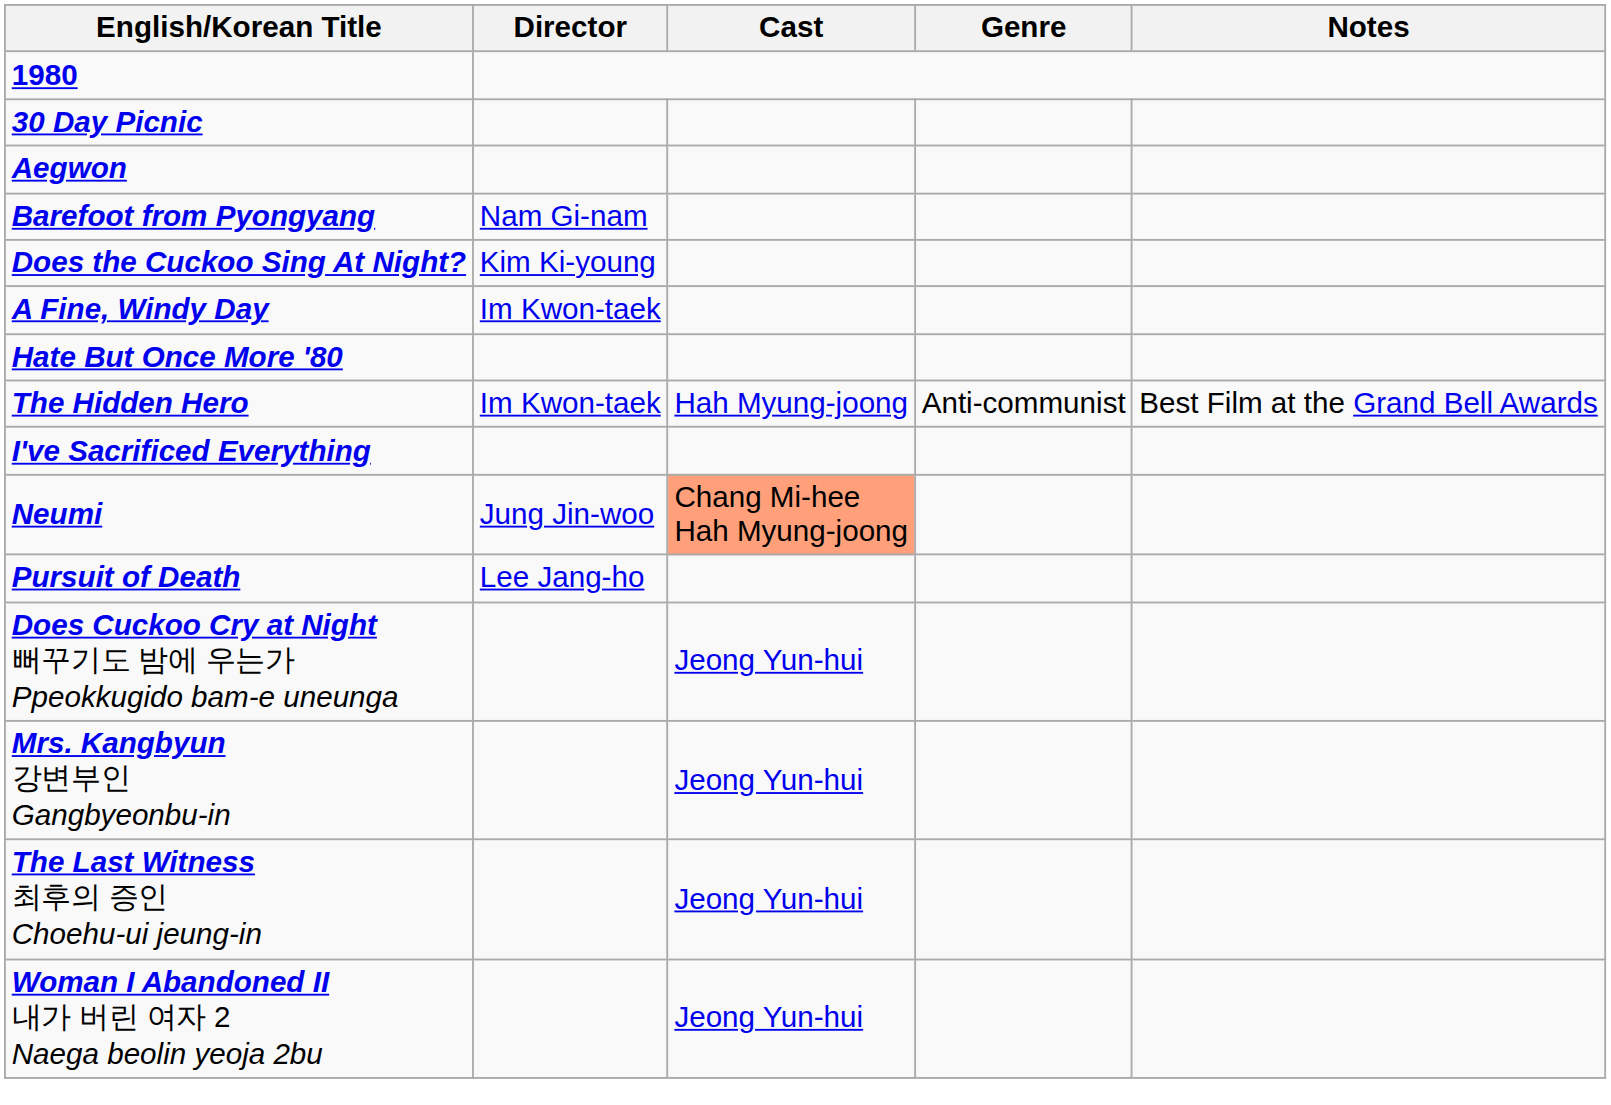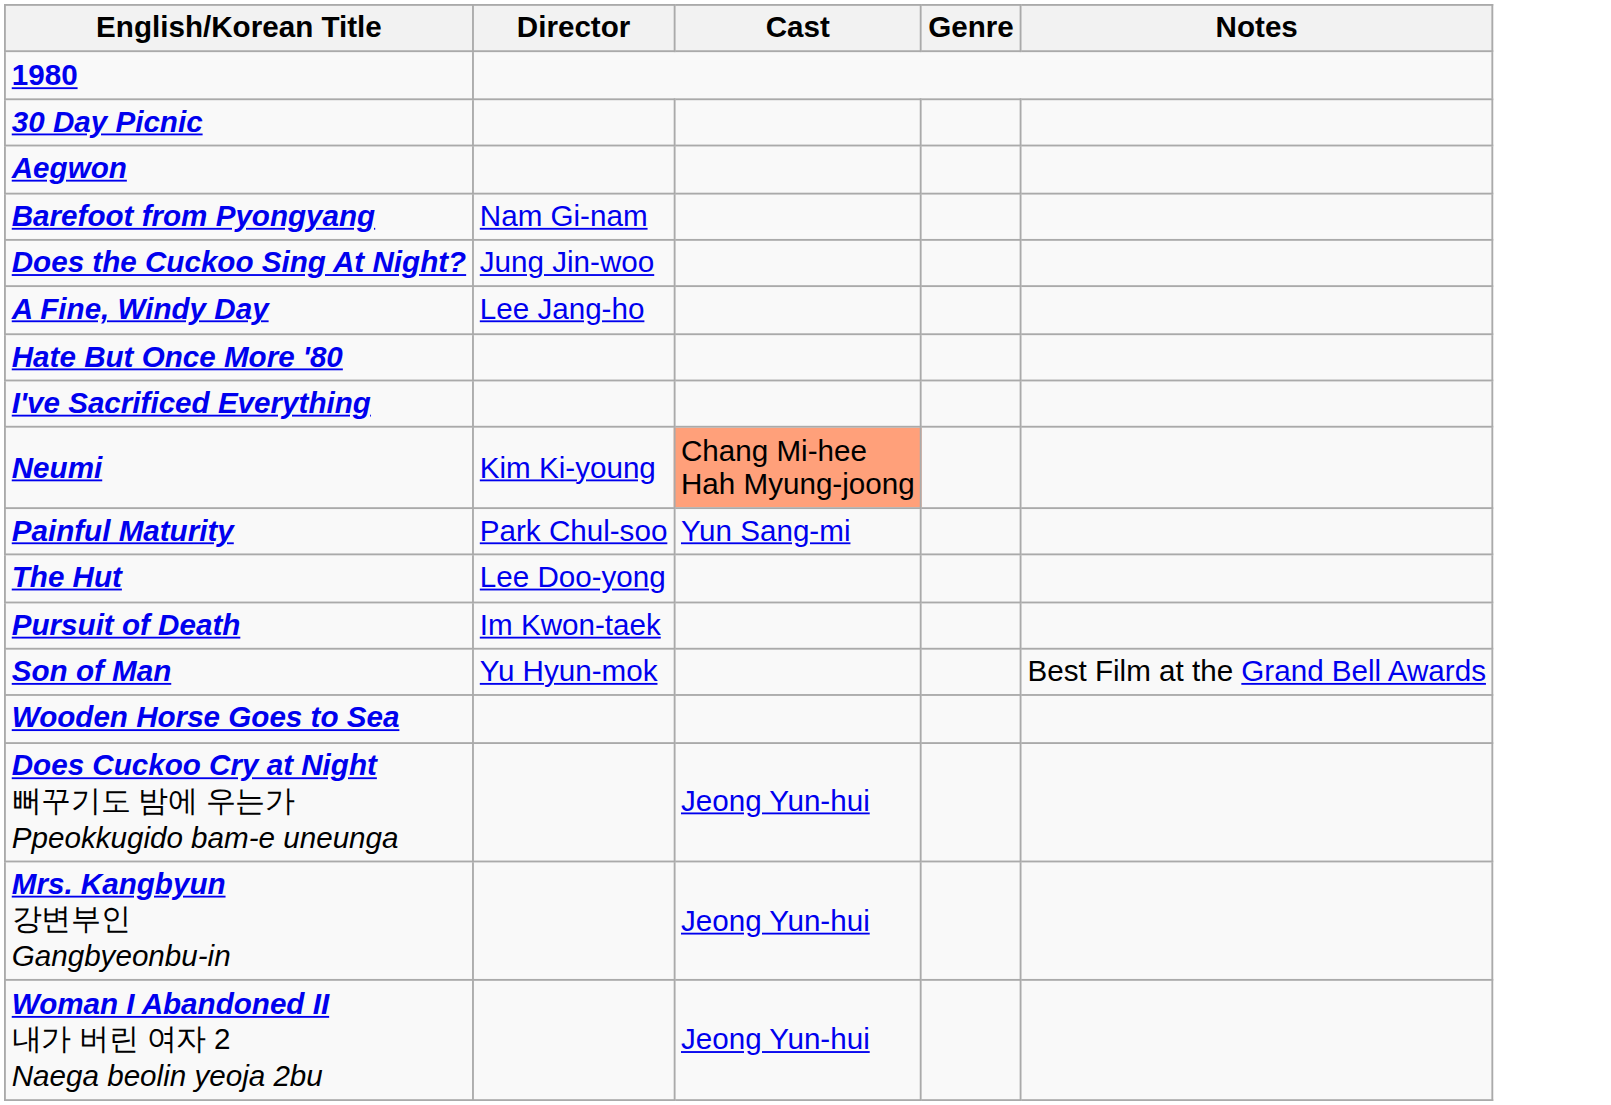 <table class="wikitable">
 <tr>
 <th>English/Korean Title</th>
 <th>Director</th>
 <th>Cast</th>
 <th>Genre</th>
 <th>Notes</th>
 </tr>
 <tr>
 <td><strong><a href='#'>1980</a></strong></td>
 </tr>
 <tr>
 <td><strong><em><a href='#'>30 Day Picnic</a></em></strong></td>
 <td></td>
 <td></td>
 <td></td>
 <td></td>
 </tr>
 <tr>
 <td><strong><em><a href='#'>Aegwon</a></em></strong></td>
 <td></td>
 <td></td>
 <td></td>
 <td></td>
 </tr>
 <tr>
 <td><strong><em><a href='#'>Barefoot from Pyongyang</a></em></strong></td>
 <td><a href='#'>Nam Gi-nam</a></td>
 <td></td>
 <td></td>
 <td></td>
 </tr>
 <tr>
 <td><strong><em><a href='#'>Does the Cuckoo Sing At Night?</a></em></strong></td>
-<td><a href='#'>Kim Ki-young</a></td>
+<td><a href='#'>Jung Jin-woo</a></td>
 <td></td>
 <td></td>
 <td></td>
 </tr>
 <tr>
 <td><strong><em><a href='#'>A Fine, Windy Day</a></em></strong></td>
-<td><a href='#'>Im Kwon-taek</a></td>
+<td><a href='#'>Lee Jang-ho</a></td>
 <td></td>
 <td></td>
 <td></td>
 </tr>
 <tr>
 <td><strong><em><a href='#'>Hate But Once More '80</a></em></strong></td>
 <td></td>
 <td></td>
 <td></td>
 <td></td>
 </tr>
 <tr>
-<td><strong><em><a href='#'>The Hidden Hero</a></em></strong></td>
-<td><a href='#'>Im Kwon-taek</a></td>
-<td><a href='#'>Hah Myung-joong</a></td>
-<td>Anti-communist</td>
-<td>Best Film at the <a href='#'>Grand Bell Awards</a></td>
-</tr>
-<tr>
 <td><strong><em><a href='#'>I've Sacrificed Everything</a></em></strong></td>
 <td></td>
 <td></td>
 <td></td>
 <td></td>
 </tr>
 <tr>
 <td><strong><em><a href='#'>Neumi</a></em></strong></td>
-<td><a href='#'>Jung Jin-woo</a></td>
+<td><a href='#'>Kim Ki-young</a></td>
 <td style="background: lightsalmon;">Chang Mi-hee<br>Hah Myung-joong</td>
 <td></td>
 <td></td>
 </tr>
 <tr>
+<td><strong><em><a href='#'>Painful Maturity</a></em></strong></td>
+<td><a href='#'>Park Chul-soo</a></td>
+<td><a href='#'>Yun Sang-mi</a></td>
+<td></td>
+<td></td>
+</tr>
+<tr>
+<td><strong><em><a href='#'>The Hut</a></em></strong></td>
+<td><a href='#'>Lee Doo-yong</a></td>
+<td></td>
+<td></td>
+<td></td>
+</tr>
+<tr>
 <td><strong><em><a href='#'>Pursuit of Death</a></em></strong></td>
-<td><a href='#'>Lee Jang-ho</a></td>
+<td><a href='#'>Im Kwon-taek</a></td>
+<td></td>
+<td></td>
+<td></td>
+</tr>
+<tr>
+<td><strong><em><a href='#'>Son of Man</a></em></strong></td>
+<td><a href='#'>Yu Hyun-mok</a></td>
+<td></td>
+<td></td>
+<td>Best Film at the <a href='#'>Grand Bell Awards</a></td>
+</tr>
+<tr>
+<td><strong><em><a href='#'>Wooden Horse Goes to Sea</a></em></strong></td>
+<td></td>
 <td></td>
 <td></td>
 <td></td>
 </tr>
 <tr>
 <td><strong><em><a href='#'>Does Cuckoo Cry at Night</a></em></strong><br>뻐꾸기도 밤에 우는가<br><em>Ppeokkugido bam-e uneunga</em></td>
 <td></td>
 <td><a href='#'>Jeong Yun-hui</a></td>
 <td></td>
 <td></td>
 </tr>
 <tr>
 <td><strong><em><a href='#'>Mrs. Kangbyun</a></em></strong><br>강변부인<br><em>Gangbyeonbu-in</em></td>
 <td></td>
 <td><a href='#'>Jeong Yun-hui</a></td>
 <td></td>
 <td></td>
 </tr>
 <tr>
-<td><strong><em><a href='#'>The Last Witness</a></em></strong><br>최후의 증인<br><em>Choehu-ui jeung-in</em></td>
-<td></td>
-<td><a href='#'>Jeong Yun-hui</a></td>
-<td></td>
-<td></td>
-</tr>
-<tr>
 <td><strong><em><a href='#'>Woman I Abandoned II</a></em></strong><br>내가 버린 여자 2<br><em>Naega beolin yeoja 2bu</em></td>
 <td></td>
 <td><a href='#'>Jeong Yun-hui</a></td>
 <td></td>
 <td></td>
 </tr>
 </table>
